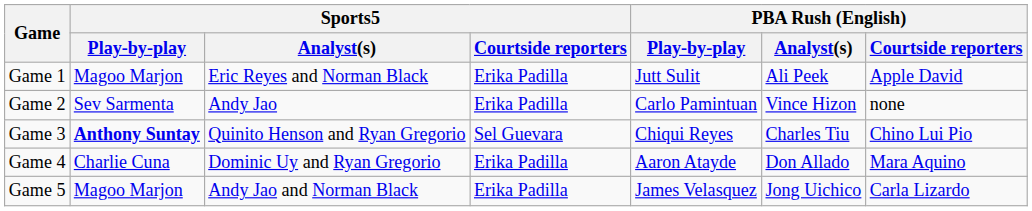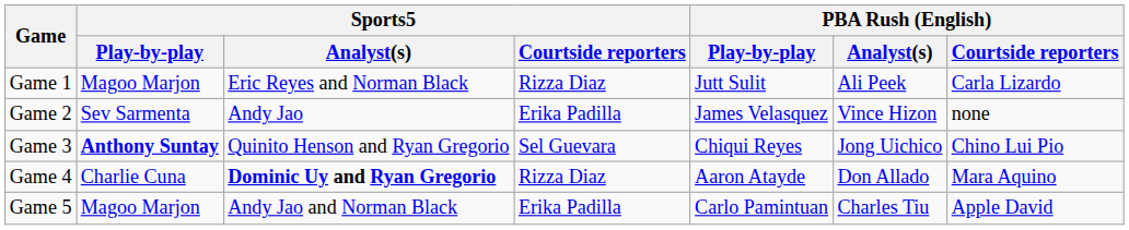 <table class=wikitable>
 <tr>
 <th rowspan=2>Game</th>
 <th colspan=3>Sports5</th>
 <th colspan=3>PBA Rush (English)</th>
 </tr>
 <tr>
 <th><a href='#'>Play-by-play</a></th>
 <th><a href='#'>Analyst</a>(s)</th>
 <th><a href='#'>Courtside reporters</a></th>
 <th><a href='#'>Play-by-play</a></th>
 <th><a href='#'>Analyst</a>(s)</th>
 <th><a href='#'>Courtside reporters</a></th>
 </tr>
 <tr>
 <td>Game 1</td>
 <td><a href='#'>Magoo Marjon</a></td>
 <td><a href='#'>Eric Reyes</a> and <a href='#'>Norman Black</a></td>
-<td><a href='#'>Erika Padilla</a></td>
+<td><a href='#'>Rizza Diaz</a></td>
 <td><a href='#'>Jutt Sulit</a></td>
 <td><a href='#'>Ali Peek</a></td>
-<td><a href='#'>Apple David</a></td>
+<td><a href='#'>Carla Lizardo</a></td>
 </tr>
 <tr>
 <td>Game 2</td>
 <td><a href='#'>Sev Sarmenta</a></td>
 <td><a href='#'>Andy Jao</a></td>
 <td><a href='#'>Erika Padilla</a></td>
-<td><a href='#'>Carlo Pamintuan</a></td>
+<td><a href='#'>James Velasquez</a></td>
 <td><a href='#'>Vince Hizon</a></td>
 <td>none</td>
 </tr>
 <tr>
 <td>Game 3</td>
 <td><strong><a href='#'>Anthony Suntay</a></strong></td>
 <td><a href='#'>Quinito Henson</a> and <a href='#'>Ryan Gregorio</a></td>
 <td><a href='#'>Sel Guevara</a></td>
 <td><a href='#'>Chiqui Reyes</a></td>
-<td><a href='#'>Charles Tiu</a></td>
+<td><a href='#'>Jong Uichico</a></td>
 <td><a href='#'>Chino Lui Pio</a></td>
 </tr>
 <tr>
 <td>Game 4</td>
 <td><a href='#'>Charlie Cuna</a></td>
-<td><a href='#'>Dominic Uy</a> and <a href='#'>Ryan Gregorio</a></td>
-<td><a href='#'>Erika Padilla</a></td>
+<td><strong><a href='#'>Dominic Uy</a> and <a href='#'>Ryan Gregorio</a></strong></td>
+<td><a href='#'>Rizza Diaz</a></td>
 <td><a href='#'>Aaron Atayde</a></td>
 <td><a href='#'>Don Allado</a></td>
 <td><a href='#'>Mara Aquino</a></td>
 </tr>
 <tr>
 <td>Game 5</td>
 <td><a href='#'>Magoo Marjon</a></td>
 <td><a href='#'>Andy Jao</a> and <a href='#'>Norman Black</a></td>
 <td><a href='#'>Erika Padilla</a></td>
-<td><a href='#'>James Velasquez</a></td>
-<td><a href='#'>Jong Uichico</a></td>
-<td><a href='#'>Carla Lizardo</a></td>
+<td><a href='#'>Carlo Pamintuan</a></td>
+<td><a href='#'>Charles Tiu</a></td>
+<td><a href='#'>Apple David</a></td>
 </tr>
 </table>
